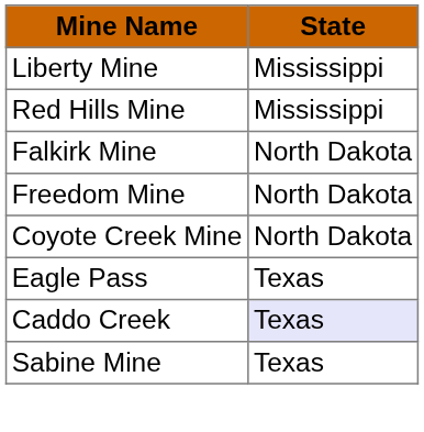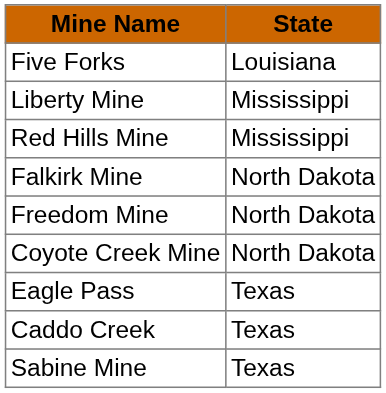 <table class="toccolours sortable" border="1" cellpadding="3" style="border-collapse:collapse;margin:1em auto;">
 <tr style="background:#c60;">
 <th>Mine Name</th>
 <th>State</th>
+</tr>
+<tr>
+<td>Five Forks</td>
+<td>Louisiana</td>
 </tr>
 <tr>
 <td>Liberty Mine</td>
 <td>Mississippi</td>
 </tr>
 <tr>
 <td>Red Hills Mine</td>
 <td>Mississippi</td>
 </tr>
 <tr>
 <td>Falkirk Mine</td>
 <td>North Dakota</td>
 </tr>
 <tr>
 <td>Freedom Mine</td>
 <td>North Dakota</td>
 </tr>
 <tr>
 <td>Coyote Creek Mine</td>
 <td>North Dakota</td>
 </tr>
 <tr>
 <td>Eagle Pass</td>
 <td>Texas</td>
 </tr>
 <tr>
 <td>Caddo Creek</td>
-<td style="background: lavender;">Texas</td>
+<td>Texas</td>
 </tr>
 <tr>
 <td>Sabine Mine</td>
 <td>Texas</td>
 </tr>
 </table>
